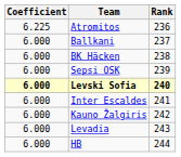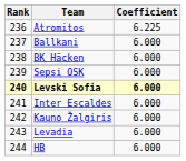 <table class="wikitable" style="text-align: center;">
 <tr>
+<th>Rank</th>
+<th>Team</th>
 <th>Coefficient</th>
-<th>Team</th>
-<th>Rank</th>
 </tr>
 <tr>
+<td>236</td>
+<td align=left> <a href='#'>Atromitos</a></td>
 <td align=center>6.225</td>
-<td align=left> <a href='#'>Atromitos</a></td>
-<td>236</td>
 </tr>
 <tr>
+<td>237</td>
+<td align=left> <a href='#'>Ballkani</a></td>
 <td align=center>6.000</td>
-<td align=left> <a href='#'>Ballkani</a></td>
-<td>237</td>
 </tr>
 <tr>
+<td>238</td>
+<td align=left> <a href='#'>BK Häcken</a></td>
 <td align=center>6.000</td>
-<td align=left> <a href='#'>BK Häcken</a></td>
-<td>238</td>
 </tr>
 <tr>
+<td>239</td>
+<td align=left> <a href='#'>Sepsi OSK</a></td>
 <td align=center>6.000</td>
-<td align=left> <a href='#'>Sepsi OSK</a></td>
-<td>239</td>
 </tr>
 <tr style="background:#ffc;">
+<td><strong>240</strong></td>
+<td align=left> <strong>Levski Sofia</strong></td>
 <td align=center><strong>6.000</strong></td>
-<td align=left> <strong>Levski Sofia</strong></td>
-<td><strong>240</strong></td>
 </tr>
 <tr>
+<td>241</td>
+<td align=left> <a href='#'>Inter Escaldes</a></td>
 <td align=center>6.000</td>
-<td align=left> <a href='#'>Inter Escaldes</a></td>
-<td>241</td>
 </tr>
 <tr>
+<td>242</td>
+<td align=left> <a href='#'>Kauno Žalgiris</a></td>
 <td align=center>6.000</td>
-<td align=left> <a href='#'>Kauno Žalgiris</a></td>
-<td>242</td>
 </tr>
 <tr>
+<td>243</td>
+<td align=left> <a href='#'>Levadia</a></td>
 <td align=center>6.000</td>
-<td align=left> <a href='#'>Levadia</a></td>
-<td>243</td>
 </tr>
 <tr>
+<td>244</td>
+<td align=left> <a href='#'>HB</a></td>
 <td align=center>6.000</td>
-<td align=left> <a href='#'>HB</a></td>
-<td>244</td>
 </tr>
 </table>
